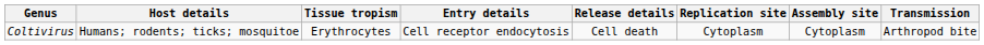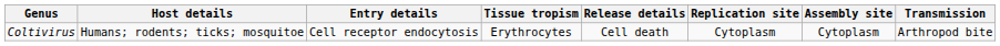 <table class="wikitable sortable" style="text-align:center">
 <tr>
 <th>Genus</th>
 <th>Host details</th>
+<th>Entry details</th>
 <th>Tissue tropism</th>
-<th>Entry details</th>
 <th>Release details</th>
 <th>Replication site</th>
 <th>Assembly site</th>
 <th>Transmission</th>
 </tr>
 <tr>
 <td><em>Coltivirus</em></td>
 <td>Humans; rodents; ticks; mosquitoe</td>
+<td>Cell receptor endocytosis</td>
 <td>Erythrocytes</td>
-<td>Cell receptor endocytosis</td>
 <td>Cell death</td>
 <td>Cytoplasm</td>
 <td>Cytoplasm</td>
 <td>Arthropod bite</td>
 </tr>
 </table>
